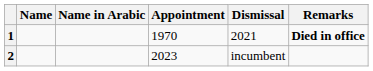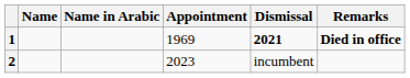 <table class="wikitable">
 <tr>
 <th></th>
 <th>Name</th>
 <th>Name in Arabic</th>
 <th>Appointment</th>
 <th>Dismissal</th>
 <th>Remarks</th>
 </tr>
 <tr>
 <th>1</th>
 <td></td>
 <td></td>
-<td>1970</td>
-<td>2021</td>
+<td>1969</td>
+<td><strong>2021</strong></td>
 <td><strong>Died in office</strong></td>
 </tr>
 <tr>
 <th>2</th>
 <td></td>
 <td></td>
 <td>2023</td>
 <td>incumbent</td>
 <td></td>
 </tr>
 </table>
